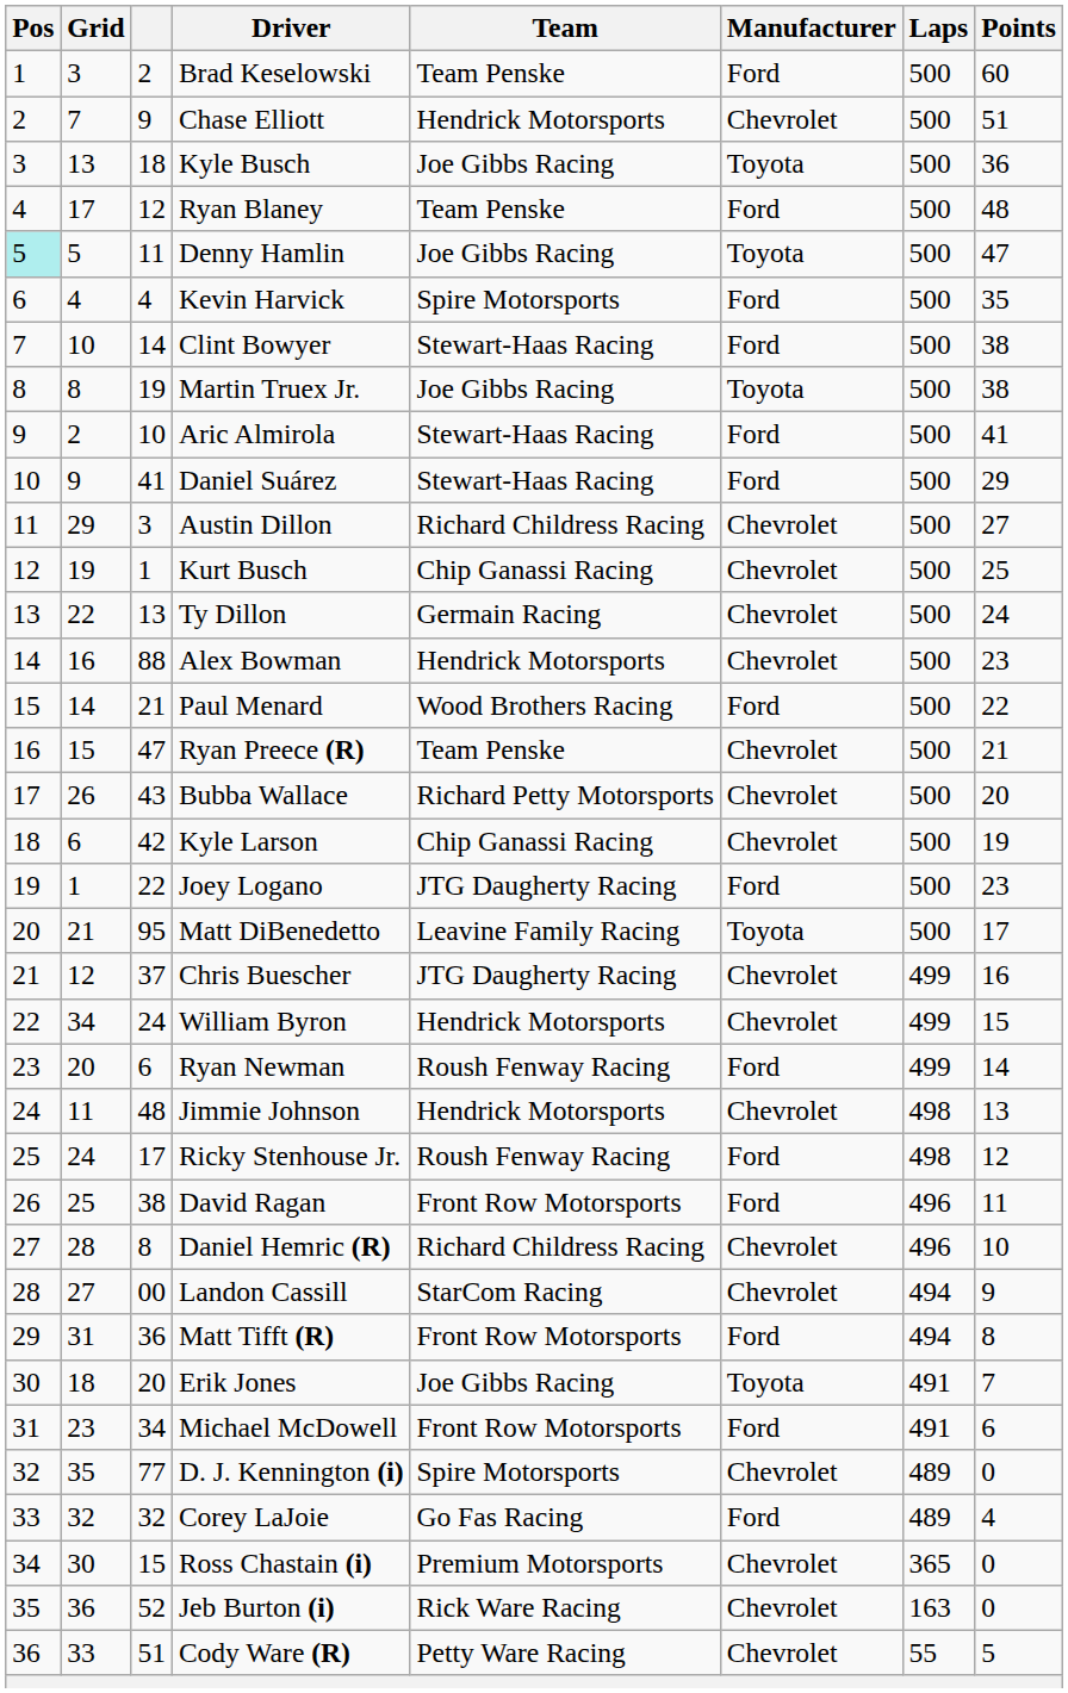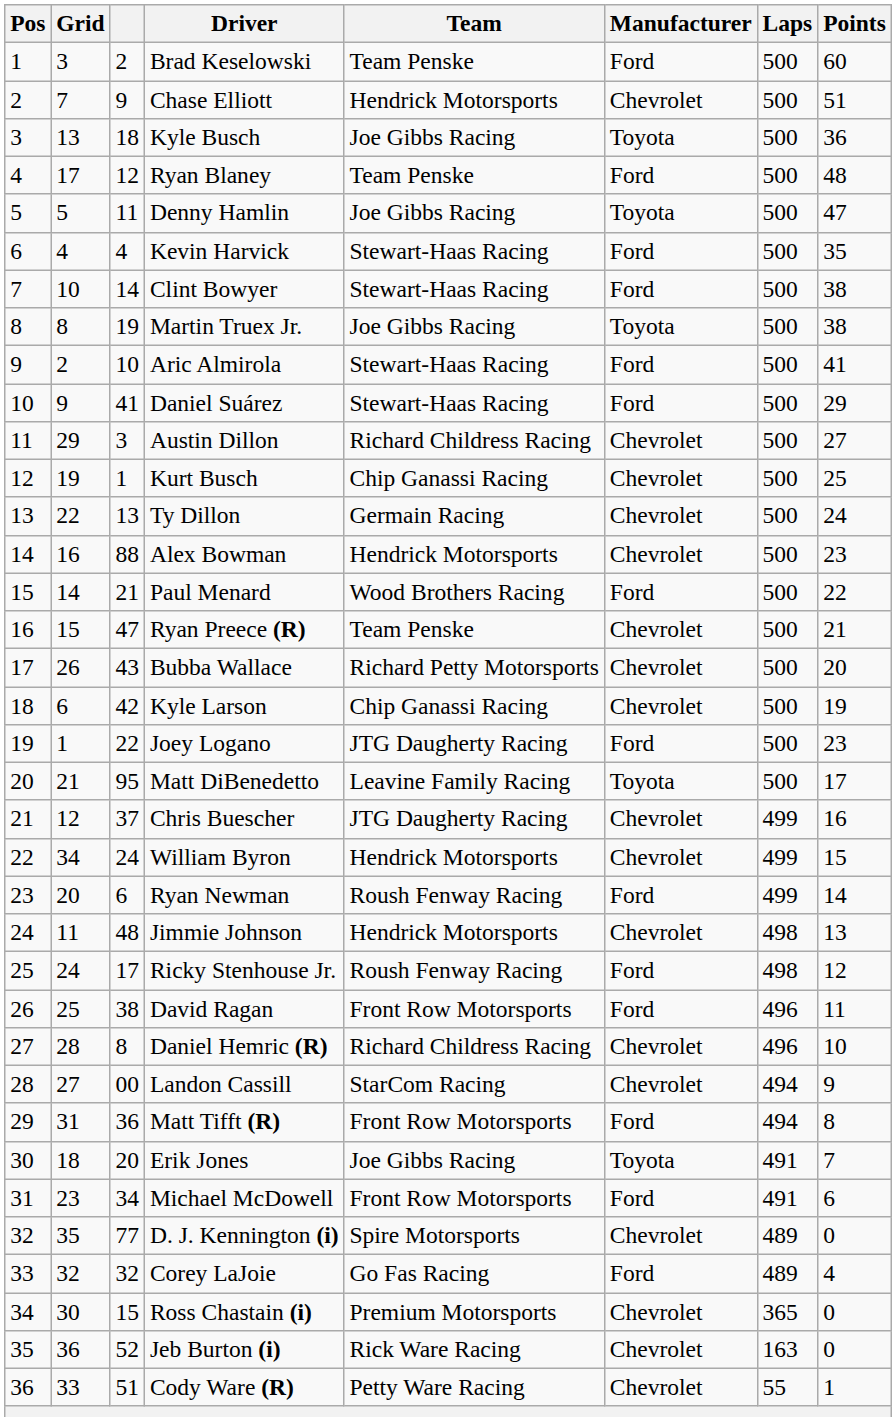 <table class="wikitable" style="font-size:98%">
 <tr>
 <th>Pos</th>
 <th>Grid</th>
 <th></th>
 <th>Driver</th>
 <th>Team</th>
 <th>Manufacturer</th>
 <th>Laps</th>
 <th>Points</th>
 </tr>
 <tr>
 <td>1</td>
 <td>3</td>
 <td>2</td>
 <td>Brad Keselowski</td>
 <td>Team Penske</td>
 <td>Ford</td>
 <td>500</td>
 <td>60</td>
 </tr>
 <tr>
 <td>2</td>
 <td>7</td>
 <td>9</td>
 <td>Chase Elliott</td>
 <td>Hendrick Motorsports</td>
 <td>Chevrolet</td>
 <td>500</td>
 <td>51</td>
 </tr>
 <tr>
 <td>3</td>
 <td>13</td>
 <td>18</td>
 <td>Kyle Busch</td>
 <td>Joe Gibbs Racing</td>
 <td>Toyota</td>
 <td>500</td>
 <td>36</td>
 </tr>
 <tr>
 <td>4</td>
 <td>17</td>
 <td>12</td>
 <td>Ryan Blaney</td>
 <td>Team Penske</td>
 <td>Ford</td>
 <td>500</td>
 <td>48</td>
 </tr>
 <tr>
-<td style="background: paleturquoise;">5</td>
+<td>5</td>
 <td>5</td>
 <td>11</td>
 <td>Denny Hamlin</td>
 <td>Joe Gibbs Racing</td>
 <td>Toyota</td>
 <td>500</td>
 <td>47</td>
 </tr>
 <tr>
 <td>6</td>
 <td>4</td>
 <td>4</td>
 <td>Kevin Harvick</td>
-<td>Spire Motorsports</td>
+<td>Stewart-Haas Racing</td>
 <td>Ford</td>
 <td>500</td>
 <td>35</td>
 </tr>
 <tr>
 <td>7</td>
 <td>10</td>
 <td>14</td>
 <td>Clint Bowyer</td>
 <td>Stewart-Haas Racing</td>
 <td>Ford</td>
 <td>500</td>
 <td>38</td>
 </tr>
 <tr>
 <td>8</td>
 <td>8</td>
 <td>19</td>
 <td>Martin Truex Jr.</td>
 <td>Joe Gibbs Racing</td>
 <td>Toyota</td>
 <td>500</td>
 <td>38</td>
 </tr>
 <tr>
 <td>9</td>
 <td>2</td>
 <td>10</td>
 <td>Aric Almirola</td>
 <td>Stewart-Haas Racing</td>
 <td>Ford</td>
 <td>500</td>
 <td>41</td>
 </tr>
 <tr>
 <td>10</td>
 <td>9</td>
 <td>41</td>
 <td>Daniel Suárez</td>
 <td>Stewart-Haas Racing</td>
 <td>Ford</td>
 <td>500</td>
 <td>29</td>
 </tr>
 <tr>
 <td>11</td>
 <td>29</td>
 <td>3</td>
 <td>Austin Dillon</td>
 <td>Richard Childress Racing</td>
 <td>Chevrolet</td>
 <td>500</td>
 <td>27</td>
 </tr>
 <tr>
 <td>12</td>
 <td>19</td>
 <td>1</td>
 <td>Kurt Busch</td>
 <td>Chip Ganassi Racing</td>
 <td>Chevrolet</td>
 <td>500</td>
 <td>25</td>
 </tr>
 <tr>
 <td>13</td>
 <td>22</td>
 <td>13</td>
 <td>Ty Dillon</td>
 <td>Germain Racing</td>
 <td>Chevrolet</td>
 <td>500</td>
 <td>24</td>
 </tr>
 <tr>
 <td>14</td>
 <td>16</td>
 <td>88</td>
 <td>Alex Bowman</td>
 <td>Hendrick Motorsports</td>
 <td>Chevrolet</td>
 <td>500</td>
 <td>23</td>
 </tr>
 <tr>
 <td>15</td>
 <td>14</td>
 <td>21</td>
 <td>Paul Menard</td>
 <td>Wood Brothers Racing</td>
 <td>Ford</td>
 <td>500</td>
 <td>22</td>
 </tr>
 <tr>
 <td>16</td>
 <td>15</td>
 <td>47</td>
 <td>Ryan Preece <strong>(R)</strong></td>
 <td>Team Penske</td>
 <td>Chevrolet</td>
 <td>500</td>
 <td>21</td>
 </tr>
 <tr>
 <td>17</td>
 <td>26</td>
 <td>43</td>
 <td>Bubba Wallace</td>
 <td>Richard Petty Motorsports</td>
 <td>Chevrolet</td>
 <td>500</td>
 <td>20</td>
 </tr>
 <tr>
 <td>18</td>
 <td>6</td>
 <td>42</td>
 <td>Kyle Larson</td>
 <td>Chip Ganassi Racing</td>
 <td>Chevrolet</td>
 <td>500</td>
 <td>19</td>
 </tr>
 <tr>
 <td>19</td>
 <td>1</td>
 <td>22</td>
 <td>Joey Logano</td>
 <td>JTG Daugherty Racing</td>
 <td>Ford</td>
 <td>500</td>
 <td>23</td>
 </tr>
 <tr>
 <td>20</td>
 <td>21</td>
 <td>95</td>
 <td>Matt DiBenedetto</td>
 <td>Leavine Family Racing</td>
 <td>Toyota</td>
 <td>500</td>
 <td>17</td>
 </tr>
 <tr>
 <td>21</td>
 <td>12</td>
 <td>37</td>
 <td>Chris Buescher</td>
 <td>JTG Daugherty Racing</td>
 <td>Chevrolet</td>
 <td>499</td>
 <td>16</td>
 </tr>
 <tr>
 <td>22</td>
 <td>34</td>
 <td>24</td>
 <td>William Byron</td>
 <td>Hendrick Motorsports</td>
 <td>Chevrolet</td>
 <td>499</td>
 <td>15</td>
 </tr>
 <tr>
 <td>23</td>
 <td>20</td>
 <td>6</td>
 <td>Ryan Newman</td>
 <td>Roush Fenway Racing</td>
 <td>Ford</td>
 <td>499</td>
 <td>14</td>
 </tr>
 <tr>
 <td>24</td>
 <td>11</td>
 <td>48</td>
 <td>Jimmie Johnson</td>
 <td>Hendrick Motorsports</td>
 <td>Chevrolet</td>
 <td>498</td>
 <td>13</td>
 </tr>
 <tr>
 <td>25</td>
 <td>24</td>
 <td>17</td>
 <td>Ricky Stenhouse Jr.</td>
 <td>Roush Fenway Racing</td>
 <td>Ford</td>
 <td>498</td>
 <td>12</td>
 </tr>
 <tr>
 <td>26</td>
 <td>25</td>
 <td>38</td>
 <td>David Ragan</td>
 <td>Front Row Motorsports</td>
 <td>Ford</td>
 <td>496</td>
 <td>11</td>
 </tr>
 <tr>
 <td>27</td>
 <td>28</td>
 <td>8</td>
 <td>Daniel Hemric <strong>(R)</strong></td>
 <td>Richard Childress Racing</td>
 <td>Chevrolet</td>
 <td>496</td>
 <td>10</td>
 </tr>
 <tr>
 <td>28</td>
 <td>27</td>
 <td>00</td>
 <td>Landon Cassill</td>
 <td>StarCom Racing</td>
 <td>Chevrolet</td>
 <td>494</td>
 <td>9</td>
 </tr>
 <tr>
 <td>29</td>
 <td>31</td>
 <td>36</td>
 <td>Matt Tifft <strong>(R)</strong></td>
 <td>Front Row Motorsports</td>
 <td>Ford</td>
 <td>494</td>
 <td>8</td>
 </tr>
 <tr>
 <td>30</td>
 <td>18</td>
 <td>20</td>
 <td>Erik Jones</td>
 <td>Joe Gibbs Racing</td>
 <td>Toyota</td>
 <td>491</td>
 <td>7</td>
 </tr>
 <tr>
 <td>31</td>
 <td>23</td>
 <td>34</td>
 <td>Michael McDowell</td>
 <td>Front Row Motorsports</td>
 <td>Ford</td>
 <td>491</td>
 <td>6</td>
 </tr>
 <tr>
 <td>32</td>
 <td>35</td>
 <td>77</td>
 <td>D. J. Kennington <strong>(i)</strong></td>
 <td>Spire Motorsports</td>
 <td>Chevrolet</td>
 <td>489</td>
 <td>0</td>
 </tr>
 <tr>
 <td>33</td>
 <td>32</td>
 <td>32</td>
 <td>Corey LaJoie</td>
 <td>Go Fas Racing</td>
 <td>Ford</td>
 <td>489</td>
 <td>4</td>
 </tr>
 <tr>
 <td>34</td>
 <td>30</td>
 <td>15</td>
 <td>Ross Chastain <strong>(i)</strong></td>
 <td>Premium Motorsports</td>
 <td>Chevrolet</td>
 <td>365</td>
 <td>0</td>
 </tr>
 <tr>
 <td>35</td>
 <td>36</td>
 <td>52</td>
 <td>Jeb Burton <strong>(i)</strong></td>
 <td>Rick Ware Racing</td>
 <td>Chevrolet</td>
 <td>163</td>
 <td>0</td>
 </tr>
 <tr>
 <td>36</td>
 <td>33</td>
 <td>51</td>
 <td>Cody Ware <strong>(R)</strong></td>
 <td>Petty Ware Racing</td>
 <td>Chevrolet</td>
 <td>55</td>
-<td>5</td>
+<td>1</td>
 </tr>
 <tr>
 <th colspan="8"></th>
 </tr>
 </table>
